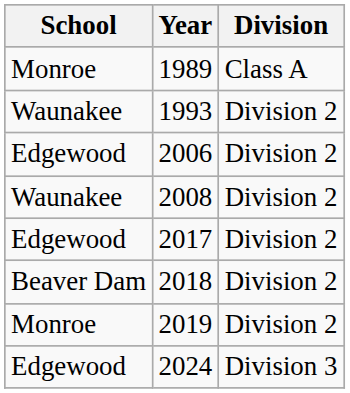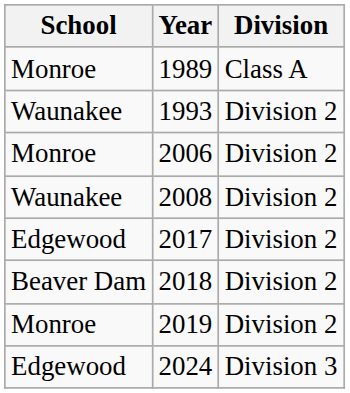 <table class="wikitable">
 <tr>
 <th>School</th>
 <th>Year</th>
 <th>Division</th>
 </tr>
 <tr>
 <td>Monroe</td>
 <td>1989</td>
 <td>Class A</td>
 </tr>
 <tr>
 <td>Waunakee</td>
 <td>1993</td>
 <td>Division 2</td>
 </tr>
 <tr>
-<td>Edgewood</td>
+<td>Monroe</td>
 <td>2006</td>
 <td>Division 2</td>
 </tr>
 <tr>
 <td>Waunakee</td>
 <td>2008</td>
 <td>Division 2</td>
 </tr>
 <tr>
 <td>Edgewood</td>
 <td>2017</td>
 <td>Division 2</td>
 </tr>
 <tr>
 <td>Beaver Dam</td>
 <td>2018</td>
 <td>Division 2</td>
 </tr>
 <tr>
 <td>Monroe</td>
 <td>2019</td>
 <td>Division 2</td>
 </tr>
 <tr>
 <td>Edgewood</td>
 <td>2024</td>
 <td>Division 3</td>
 </tr>
 </table>
